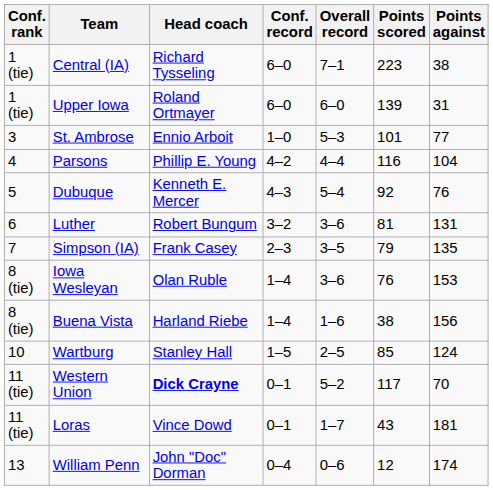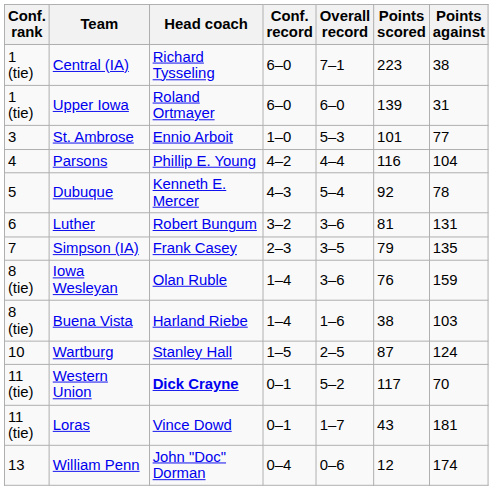 <table class="sortable wikitable">
 <tr>
 <th width="25">Conf. rank</th>
 <th width="100">Team</th>
 <th width="115">Head coach</th>
 <th width="50">Conf. record</th>
 <th width="50">Overall record</th>
 <th width="50">Points scored</th>
 <th width="50">Points against</th>
 </tr>
 <tr align="left" bgcolor="">
 <td>1 (tie)</td>
 <td><a href='#'>Central (IA)</a></td>
 <td><a href='#'>Richard Tysseling</a></td>
 <td>6–0</td>
 <td>7–1</td>
 <td>223</td>
 <td>38</td>
 </tr>
 <tr align="left" bgcolor="">
 <td>1 (tie)</td>
 <td><a href='#'>Upper Iowa</a></td>
 <td><a href='#'>Roland Ortmayer</a></td>
 <td>6–0</td>
 <td>6–0</td>
 <td>139</td>
 <td>31</td>
 </tr>
 <tr align="left" bgcolor="">
 <td>3</td>
 <td><a href='#'>St. Ambrose</a></td>
 <td><a href='#'>Ennio Arboit</a></td>
 <td>1–0</td>
 <td>5–3</td>
 <td>101</td>
 <td>77</td>
 </tr>
 <tr align="left" bgcolor="">
 <td>4</td>
 <td><a href='#'>Parsons</a></td>
 <td><a href='#'>Phillip E. Young</a></td>
 <td>4–2</td>
 <td>4–4</td>
 <td>116</td>
 <td>104</td>
 </tr>
 <tr align="left" bgcolor="">
 <td>5</td>
 <td><a href='#'>Dubuque</a></td>
 <td><a href='#'>Kenneth E. Mercer</a></td>
 <td>4–3</td>
 <td>5–4</td>
 <td>92</td>
-<td>76</td>
+<td>78</td>
 </tr>
 <tr align="left" bgcolor="">
 <td>6</td>
 <td><a href='#'>Luther</a></td>
 <td><a href='#'>Robert Bungum</a></td>
 <td>3–2</td>
 <td>3–6</td>
 <td>81</td>
 <td>131</td>
 </tr>
 <tr align="left" bgcolor="">
 <td>7</td>
 <td><a href='#'>Simpson (IA)</a></td>
 <td><a href='#'>Frank Casey</a></td>
 <td>2–3</td>
 <td>3–5</td>
 <td>79</td>
 <td>135</td>
 </tr>
 <tr align="left" bgcolor="">
 <td>8 (tie)</td>
 <td><a href='#'>Iowa Wesleyan</a></td>
 <td><a href='#'>Olan Ruble</a></td>
 <td>1–4</td>
 <td>3–6</td>
 <td>76</td>
-<td>153</td>
+<td>159</td>
 </tr>
 <tr align="left" bgcolor="">
 <td>8 (tie)</td>
 <td><a href='#'>Buena Vista</a></td>
 <td><a href='#'>Harland Riebe</a></td>
 <td>1–4</td>
 <td>1–6</td>
 <td>38</td>
-<td>156</td>
+<td>103</td>
 </tr>
 <tr align="left" bgcolor="">
 <td>10</td>
 <td><a href='#'>Wartburg</a></td>
 <td><a href='#'>Stanley Hall</a></td>
 <td>1–5</td>
 <td>2–5</td>
-<td>85</td>
+<td>87</td>
 <td>124</td>
 </tr>
 <tr align="left" bgcolor="">
 <td>11 (tie)</td>
 <td><a href='#'>Western Union</a></td>
 <td><strong><a href='#'>Dick Crayne</a></strong></td>
 <td>0–1</td>
 <td>5–2</td>
 <td>117</td>
 <td>70</td>
 </tr>
 <tr align="left" bgcolor="">
 <td>11 (tie)</td>
 <td><a href='#'>Loras</a></td>
 <td><a href='#'>Vince Dowd</a></td>
 <td>0–1</td>
 <td>1–7</td>
 <td>43</td>
 <td>181</td>
 </tr>
 <tr align="left" bgcolor="">
 <td>13</td>
 <td><a href='#'>William Penn</a></td>
 <td><a href='#'>John "Doc" Dorman</a></td>
 <td>0–4</td>
 <td>0–6</td>
 <td>12</td>
 <td>174</td>
 </tr>
 </table>
